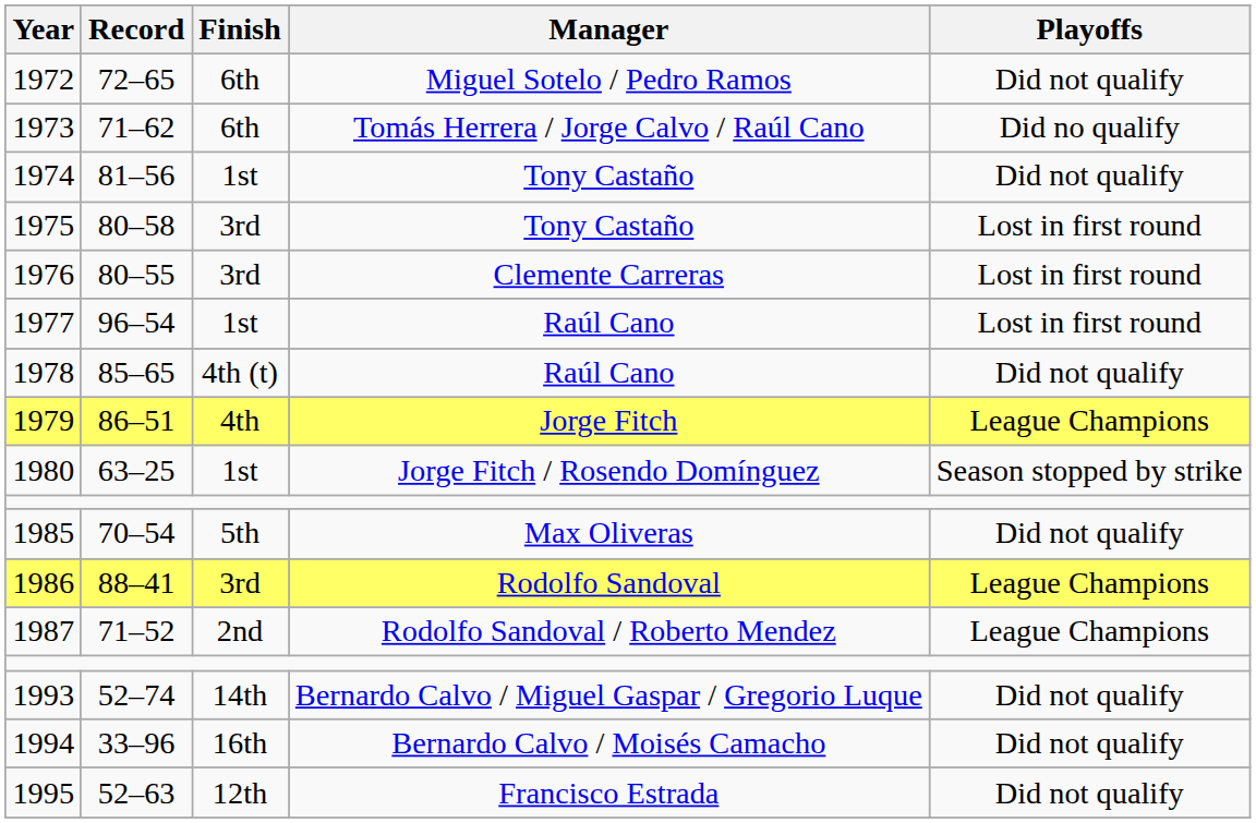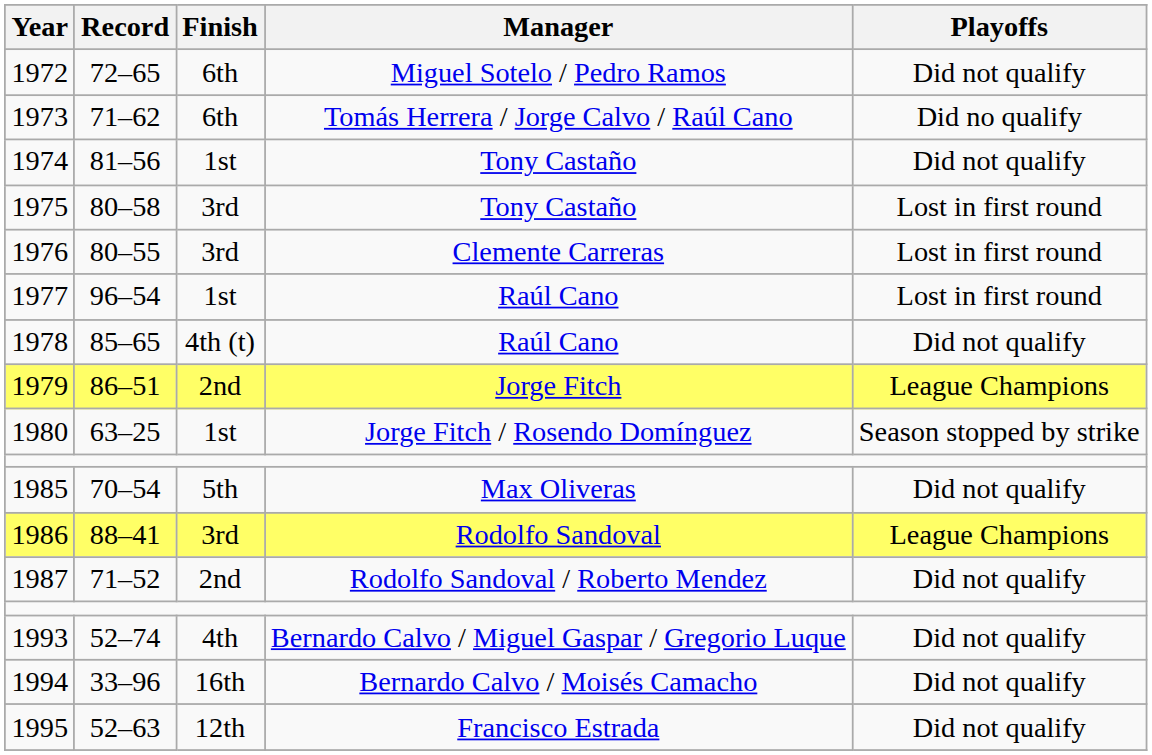 <table class="wikitable">
 <tr style="background: #F2F2F2;">
 <th>Year</th>
 <th>Record</th>
 <th>Finish</th>
 <th>Manager</th>
 <th>Playoffs</th>
 </tr>
 <tr align=center>
 <td>1972</td>
 <td>72–65</td>
 <td>6th</td>
 <td><a href='#'>Miguel Sotelo</a> / <a href='#'>Pedro Ramos</a></td>
 <td>Did not qualify</td>
 </tr>
 <tr align=center>
 <td>1973</td>
 <td>71–62</td>
 <td>6th</td>
 <td><a href='#'>Tomás Herrera</a> / <a href='#'>Jorge Calvo</a> / <a href='#'>Raúl Cano</a></td>
 <td>Did no qualify</td>
 </tr>
 <tr align=center>
 <td>1974</td>
 <td>81–56</td>
 <td>1st</td>
 <td><a href='#'>Tony Castaño</a></td>
 <td>Did not qualify</td>
 </tr>
 <tr align=center>
 <td>1975</td>
 <td>80–58</td>
 <td>3rd</td>
 <td><a href='#'>Tony Castaño</a></td>
 <td>Lost in first round</td>
 </tr>
 <tr align=center>
 <td>1976</td>
 <td>80–55</td>
 <td>3rd</td>
 <td><a href='#'>Clemente Carreras</a></td>
 <td>Lost in first round</td>
 </tr>
 <tr align=center>
 <td>1977</td>
 <td>96–54</td>
 <td>1st</td>
 <td><a href='#'>Raúl Cano</a></td>
 <td>Lost in first round</td>
 </tr>
 <tr align=center>
 <td>1978</td>
 <td>85–65</td>
 <td>4th (t)</td>
 <td><a href='#'>Raúl Cano</a></td>
 <td>Did not qualify</td>
 </tr>
 <tr style="background:#ff6; text-align:center;">
 <td>1979</td>
 <td>86–51</td>
-<td>4th</td>
+<td>2nd</td>
 <td><a href='#'>Jorge Fitch</a></td>
 <td>League Champions</td>
 </tr>
 <tr align=center>
 <td>1980</td>
 <td>63–25</td>
 <td>1st</td>
 <td><a href='#'>Jorge Fitch</a> / <a href='#'>Rosendo Domínguez</a></td>
 <td>Season stopped by strike</td>
 </tr>
 <tr align=center>
 <td colspan="5"></td>
 </tr>
 <tr align=center>
 <td>1985</td>
 <td>70–54</td>
 <td>5th</td>
 <td><a href='#'>Max Oliveras</a></td>
 <td>Did not qualify</td>
 </tr>
 <tr style="background:#ff6; text-align:center;">
 <td>1986</td>
 <td>88–41</td>
 <td>3rd</td>
 <td><a href='#'>Rodolfo Sandoval</a></td>
 <td>League Champions</td>
 </tr>
 <tr align=center>
 <td>1987</td>
 <td>71–52</td>
 <td>2nd</td>
 <td><a href='#'>Rodolfo Sandoval</a> / <a href='#'>Roberto Mendez</a></td>
-<td>League Champions</td>
+<td>Did not qualify</td>
 </tr>
 <tr align=center>
 <td colspan="5"></td>
 </tr>
 <tr align=center>
 <td>1993</td>
 <td>52–74</td>
-<td>14th</td>
+<td>4th</td>
 <td><a href='#'>Bernardo Calvo</a> / <a href='#'>Miguel Gaspar</a> / <a href='#'>Gregorio Luque</a></td>
 <td>Did not qualify</td>
 </tr>
 <tr align=center>
 <td>1994</td>
 <td>33–96</td>
 <td>16th</td>
 <td><a href='#'>Bernardo Calvo</a> / <a href='#'>Moisés Camacho</a></td>
 <td>Did not qualify</td>
 </tr>
 <tr align=center>
 <td>1995</td>
 <td>52–63</td>
 <td>12th</td>
 <td><a href='#'>Francisco Estrada</a></td>
 <td>Did not qualify</td>
 </tr>
 </table>
